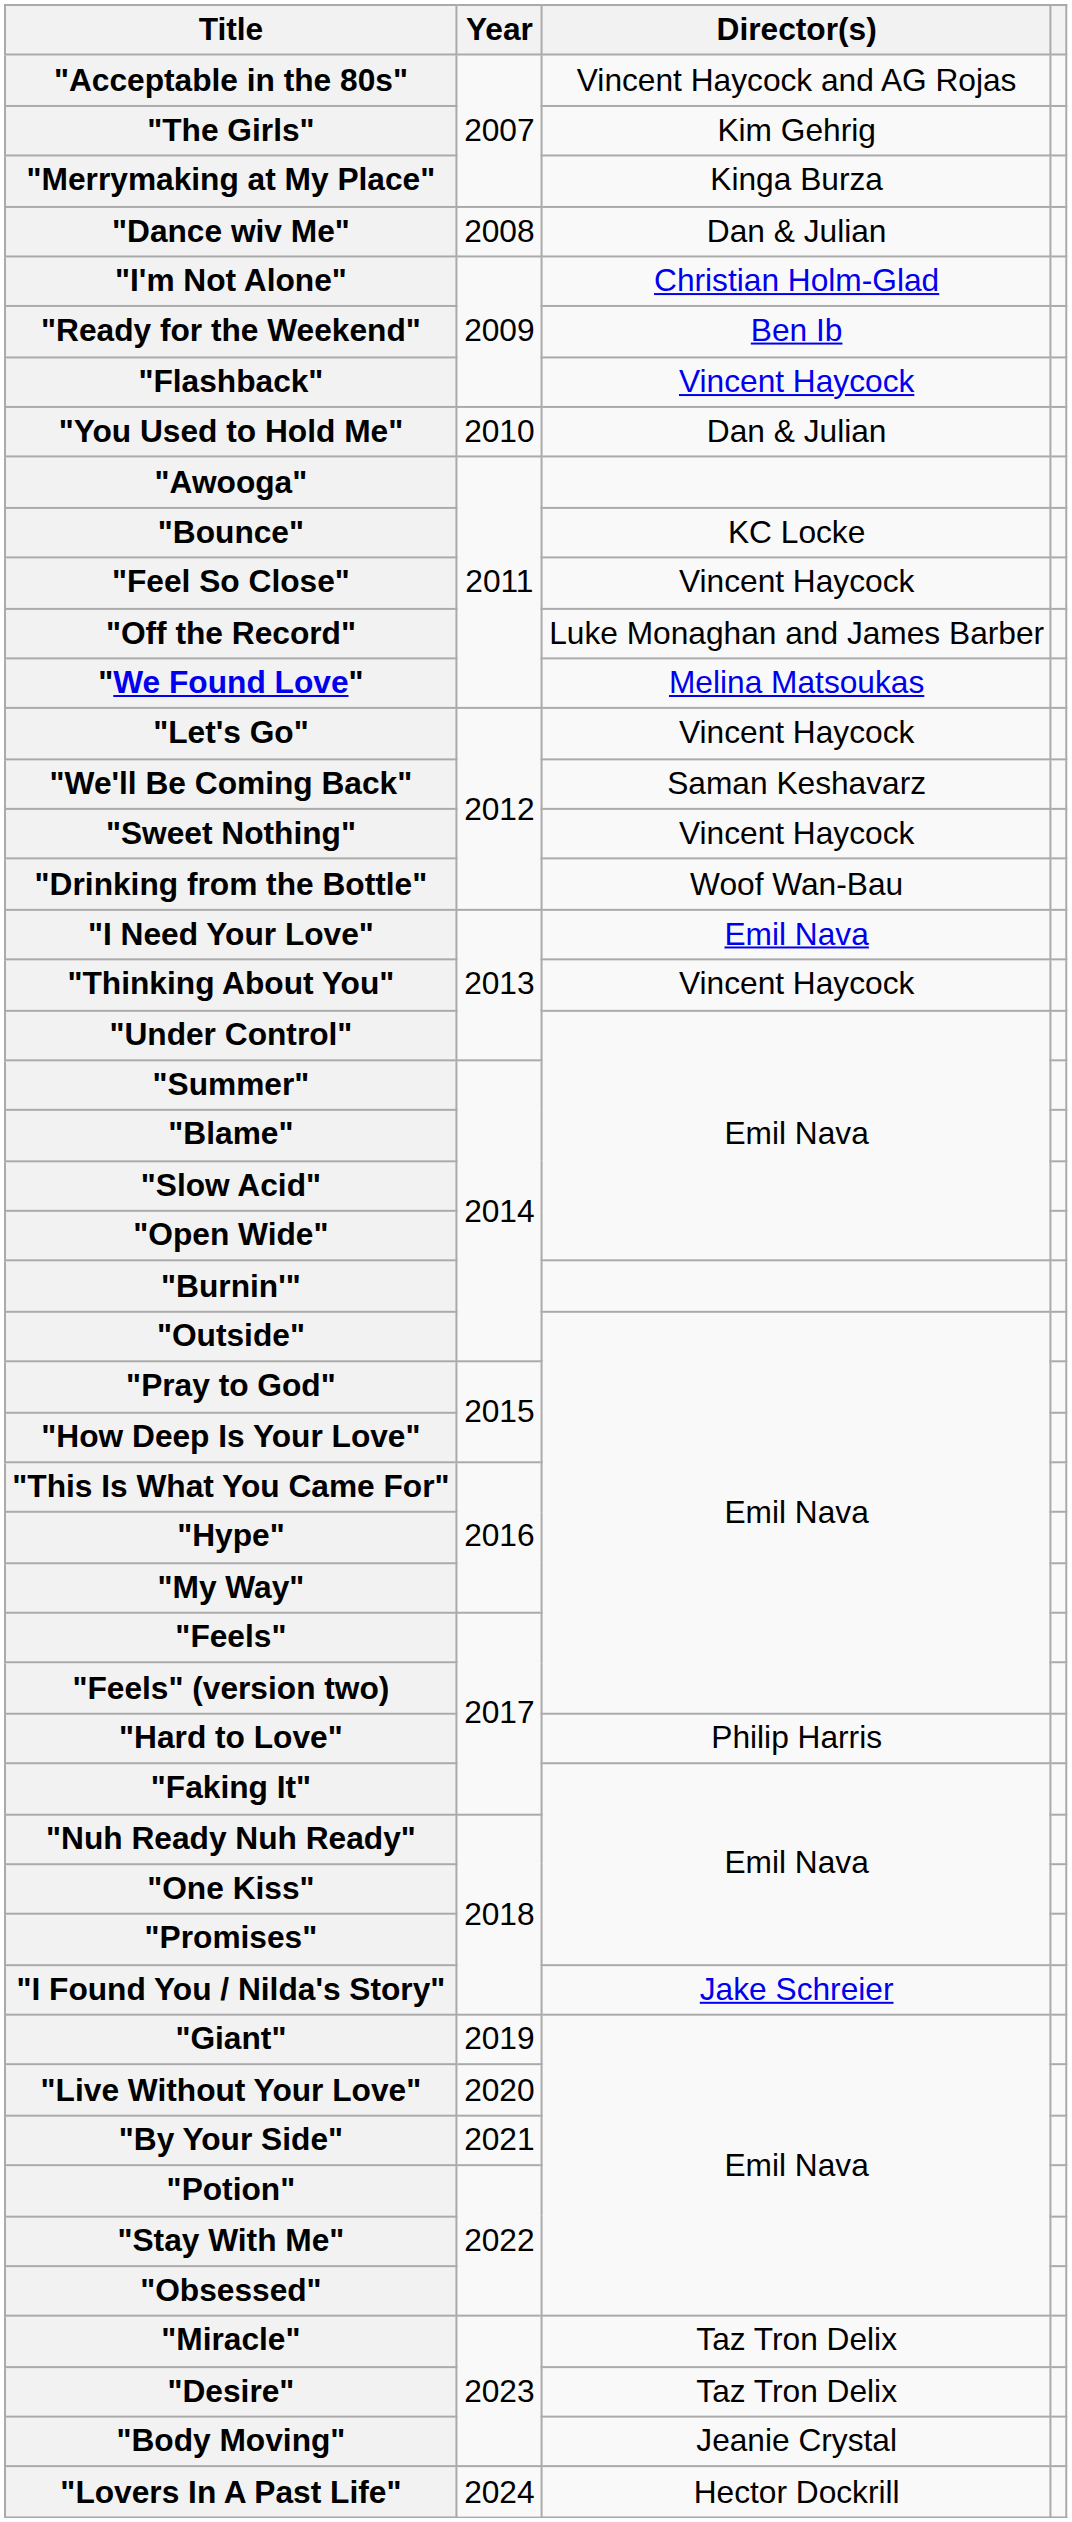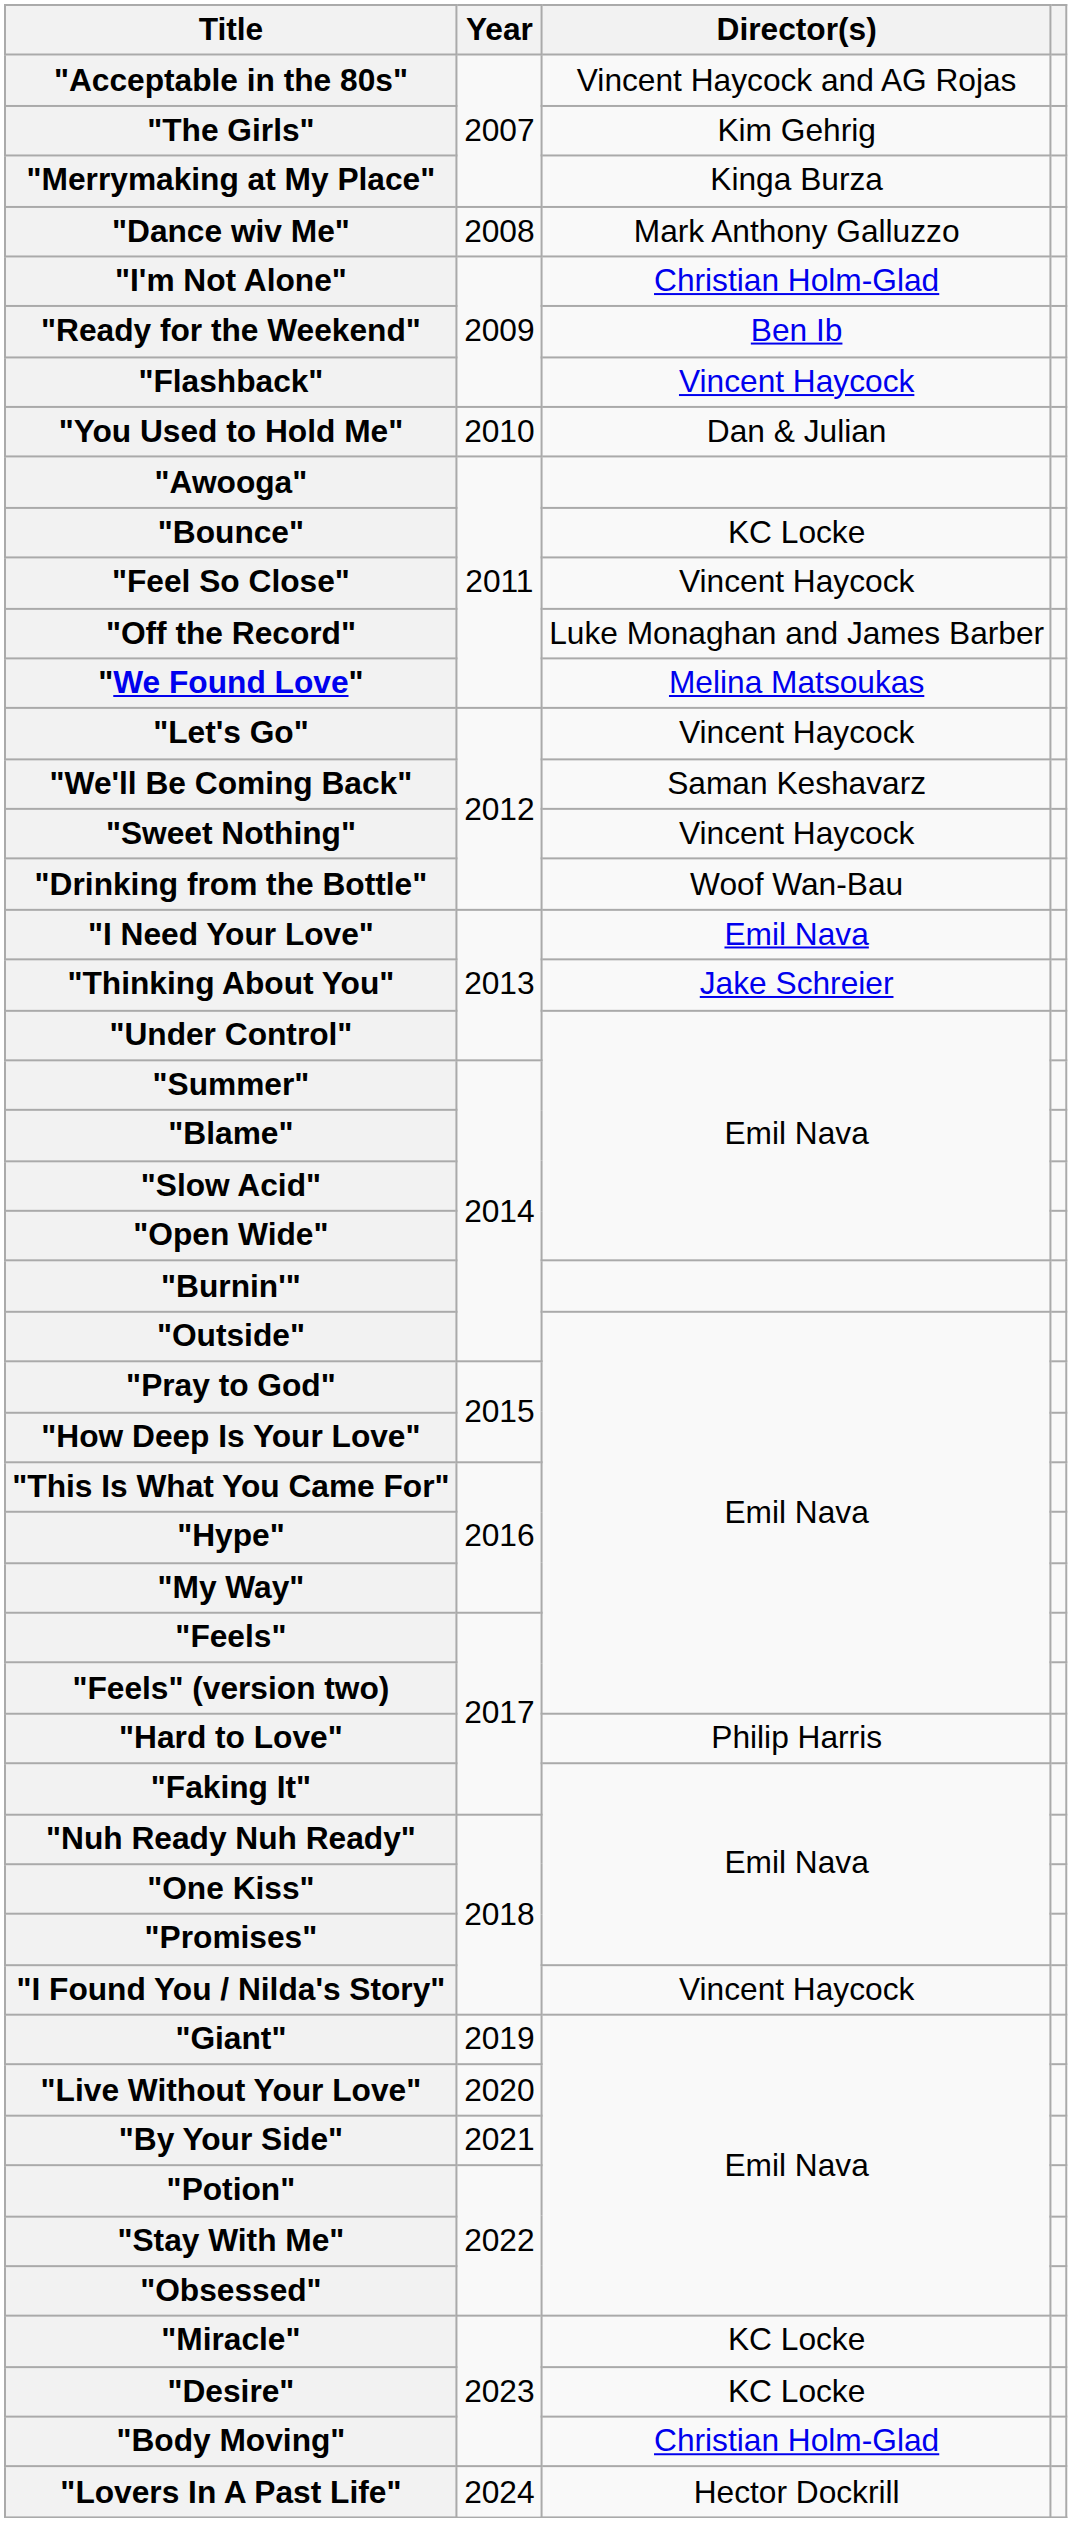 <table class="wikitable plainrowheaders" style="text-align:center;">
 <tr>
 <th scope="col">Title</th>
 <th scope="col">Year</th>
 <th scope="col">Director(s)</th>
 <th scope="col"></th>
 </tr>
 <tr>
 <th scope="row">"Acceptable in the 80s"</th>
 <td rowspan="3">2007</td>
 <td>Vincent Haycock and AG Rojas</td>
 <td></td>
 </tr>
 <tr>
 <th scope="row">"The Girls"</th>
 <td>Kim Gehrig</td>
 <td></td>
 </tr>
 <tr>
 <th scope="row">"Merrymaking at My Place"</th>
 <td>Kinga Burza</td>
 <td></td>
 </tr>
 <tr>
 <th scope="row">"Dance wiv Me"<br></th>
 <td>2008</td>
-<td>Dan & Julian</td>
+<td>Mark Anthony Galluzzo</td>
 <td></td>
 </tr>
 <tr>
 <th scope="row">"I'm Not Alone"</th>
 <td rowspan="3">2009</td>
 <td><a href='#'>Christian Holm-Glad</a></td>
 <td></td>
 </tr>
 <tr>
 <th scope="row">"Ready for the Weekend"</th>
 <td><a href='#'>Ben Ib</a></td>
 <td></td>
 </tr>
 <tr>
 <th scope="row">"Flashback"</th>
 <td><a href='#'>Vincent Haycock</a></td>
 <td></td>
 </tr>
 <tr>
 <th scope="row">"You Used to Hold Me"</th>
 <td>2010</td>
 <td>Dan & Julian</td>
 <td></td>
 </tr>
 <tr>
 <th scope="row">"Awooga"</th>
 <td rowspan="5">2011</td>
 <td></td>
 <td></td>
 </tr>
 <tr>
 <th scope="row">"Bounce" </th>
 <td>KC Locke</td>
 <td></td>
 </tr>
 <tr>
 <th scope="row">"Feel So Close"</th>
 <td>Vincent Haycock</td>
 <td></td>
 </tr>
 <tr>
 <th scope="row">"Off the Record"<br></th>
 <td>Luke Monaghan and James Barber</td>
 <td></td>
 </tr>
 <tr>
 <th scope="row">"<a href='#'>We Found Love</a>" </th>
 <td><a href='#'>Melina Matsoukas</a></td>
 <td></td>
 </tr>
 <tr>
 <th scope="row">"Let's Go" </th>
 <td rowspan="4">2012</td>
 <td>Vincent Haycock</td>
 <td></td>
 </tr>
 <tr>
 <th scope="row">"We'll Be Coming Back" </th>
 <td>Saman Keshavarz</td>
 <td></td>
 </tr>
 <tr>
 <th scope="row">"Sweet Nothing" </th>
 <td>Vincent Haycock</td>
 <td></td>
 </tr>
 <tr>
 <th scope="row">"Drinking from the Bottle" </th>
 <td>Woof Wan-Bau</td>
 <td></td>
 </tr>
 <tr>
 <th scope="row">"I Need Your Love" </th>
 <td rowspan="3">2013</td>
 <td><a href='#'>Emil Nava</a></td>
 <td></td>
 </tr>
 <tr>
 <th scope="row">"Thinking About You" </th>
-<td>Vincent Haycock</td>
+<td><a href='#'>Jake Schreier</a></td>
 <td></td>
 </tr>
 <tr>
 <th scope="row">"Under Control" </th>
 <td rowspan="5">Emil Nava</td>
 <td></td>
 </tr>
 <tr>
 <th scope="row">"Summer"</th>
 <td rowspan="6">2014</td>
 <td></td>
 </tr>
 <tr>
 <th scope="row">"Blame" </th>
 <td></td>
 </tr>
 <tr>
 <th scope="row">"Slow Acid"</th>
 <td></td>
 </tr>
 <tr>
 <th scope="row">"Open Wide" </th>
 <td></td>
 </tr>
 <tr>
 <th scope="row">"Burnin'" </th>
 <td></td>
 <td></td>
 </tr>
 <tr>
 <th scope="row">"Outside" </th>
 <td rowspan="8">Emil Nava</td>
 <td></td>
 </tr>
 <tr>
 <th scope="row">"Pray to God" </th>
 <td rowspan="2">2015</td>
 <td></td>
 </tr>
 <tr>
 <th scope="row">"How Deep Is Your Love" </th>
 <td></td>
 </tr>
 <tr>
 <th scope="row">"This Is What You Came For" </th>
 <td rowspan="3">2016</td>
 <td></td>
 </tr>
 <tr>
 <th scope="row">"Hype" </th>
 <td></td>
 </tr>
 <tr>
 <th scope="row">"My Way"</th>
 <td></td>
 </tr>
 <tr>
 <th scope="row">"Feels"<br></th>
 <td rowspan="4">2017</td>
 <td></td>
 </tr>
 <tr>
 <th scope="row">"Feels" (version two)<br></th>
 <td></td>
 </tr>
 <tr>
 <th scope="row">"Hard to Love" </th>
 <td>Philip Harris</td>
 <td></td>
 </tr>
 <tr>
 <th scope="row">"Faking It" </th>
 <td rowspan="4">Emil Nava</td>
 <td></td>
 </tr>
 <tr>
 <th scope="row">"Nuh Ready Nuh Ready" </th>
 <td rowspan="4">2018</td>
 <td></td>
 </tr>
 <tr>
 <th scope="row">"One Kiss" </th>
 <td></td>
 </tr>
 <tr>
 <th scope="row">"Promises" </th>
 <td></td>
 </tr>
 <tr>
 <th scope="row">"I Found You / Nilda's Story" </th>
-<td><a href='#'>Jake Schreier</a></td>
+<td>Vincent Haycock</td>
 <td></td>
 </tr>
 <tr>
 <th scope="row">"Giant" </th>
 <td>2019</td>
 <td rowspan="6">Emil Nava</td>
 <td></td>
 </tr>
 <tr>
 <th scope="row">"Live Without Your Love" </th>
 <td>2020</td>
 <td></td>
 </tr>
 <tr>
 <th scope="row">"By Your Side" </th>
 <td>2021</td>
 <td></td>
 </tr>
 <tr>
 <th scope="row">"Potion" </th>
 <td rowspan="3">2022</td>
 <td></td>
 </tr>
 <tr>
 <th scope="row">"Stay With Me" </th>
 <td></td>
 </tr>
 <tr>
 <th scope="row">"Obsessed" </th>
 <td></td>
 </tr>
 <tr>
 <th scope="row">"Miracle" </th>
 <td rowspan="3">2023</td>
-<td>Taz Tron Delix</td>
+<td>KC Locke</td>
 <td></td>
 </tr>
 <tr>
 <th scope="row">"Desire" </th>
-<td>Taz Tron Delix</td>
+<td>KC Locke</td>
 <td></td>
 </tr>
 <tr>
 <th scope="row">"Body Moving" </th>
-<td>Jeanie Crystal</td>
+<td><a href='#'>Christian Holm-Glad</a></td>
 <td></td>
 </tr>
 <tr>
 <th scope="row">"Lovers In A Past Life" </th>
 <td rowspan="2">2024</td>
 <td>Hector Dockrill</td>
 <td></td>
 </tr>
 <tr>
 </tr>
 </table>
